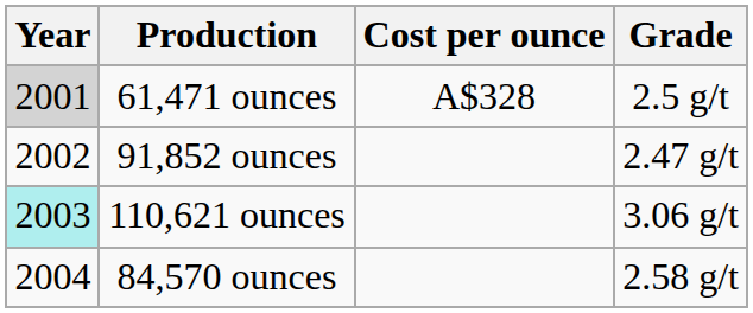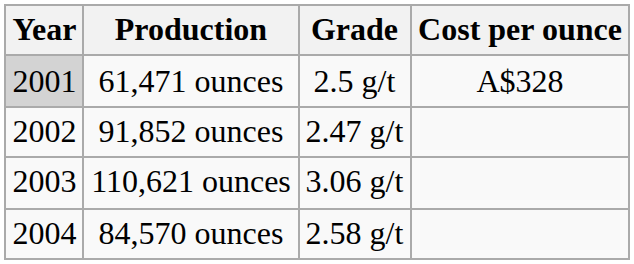 <table class="wikitable">
 <tr style="text-align:center; background:#daa520;">
 <th>Year</th>
 <th>Production</th>
+<th>Grade</th>
 <th>Cost per ounce</th>
-<th>Grade</th>
 </tr>
 <tr style="text-align:center;">
 <td style="background: lightgrey;">2001</td>
 <td>61,471 ounces</td>
+<td>2.5 g/t</td>
 <td>A$328</td>
-<td>2.5 g/t</td>
 </tr>
 <tr style="text-align:center;">
 <td>2002</td>
 <td>91,852 ounces</td>
+<td>2.47 g/t</td>
 <td></td>
-<td>2.47 g/t</td>
 </tr>
 <tr style="text-align:center;">
-<td style="background: paleturquoise;">2003</td>
+<td>2003</td>
 <td>110,621 ounces</td>
+<td>3.06 g/t</td>
 <td></td>
-<td>3.06 g/t</td>
 </tr>
 <tr style="text-align:center;">
 <td>2004</td>
 <td>84,570 ounces</td>
+<td>2.58 g/t</td>
 <td></td>
-<td>2.58 g/t</td>
 </tr>
 </table>
